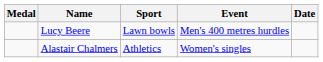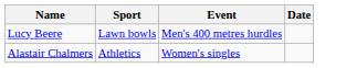 <table class="wikitable sortable" style="font-size: 95%;">
 <tr>
-<th>Medal</th>
 <th>Name</th>
 <th>Sport</th>
 <th>Event</th>
 <th>Date</th>
 </tr>
 <tr>
-<td></td>
 <td><a href='#'>Lucy Beere</a></td>
 <td><a href='#'>Lawn bowls</a></td>
 <td><a href='#'>Men's 400 metres hurdles</a></td>
 <td></td>
 </tr>
 <tr>
-<td></td>
 <td><a href='#'>Alastair Chalmers</a></td>
 <td><a href='#'>Athletics</a></td>
 <td><a href='#'>Women's singles</a></td>
 <td></td>
 </tr>
 </table>
